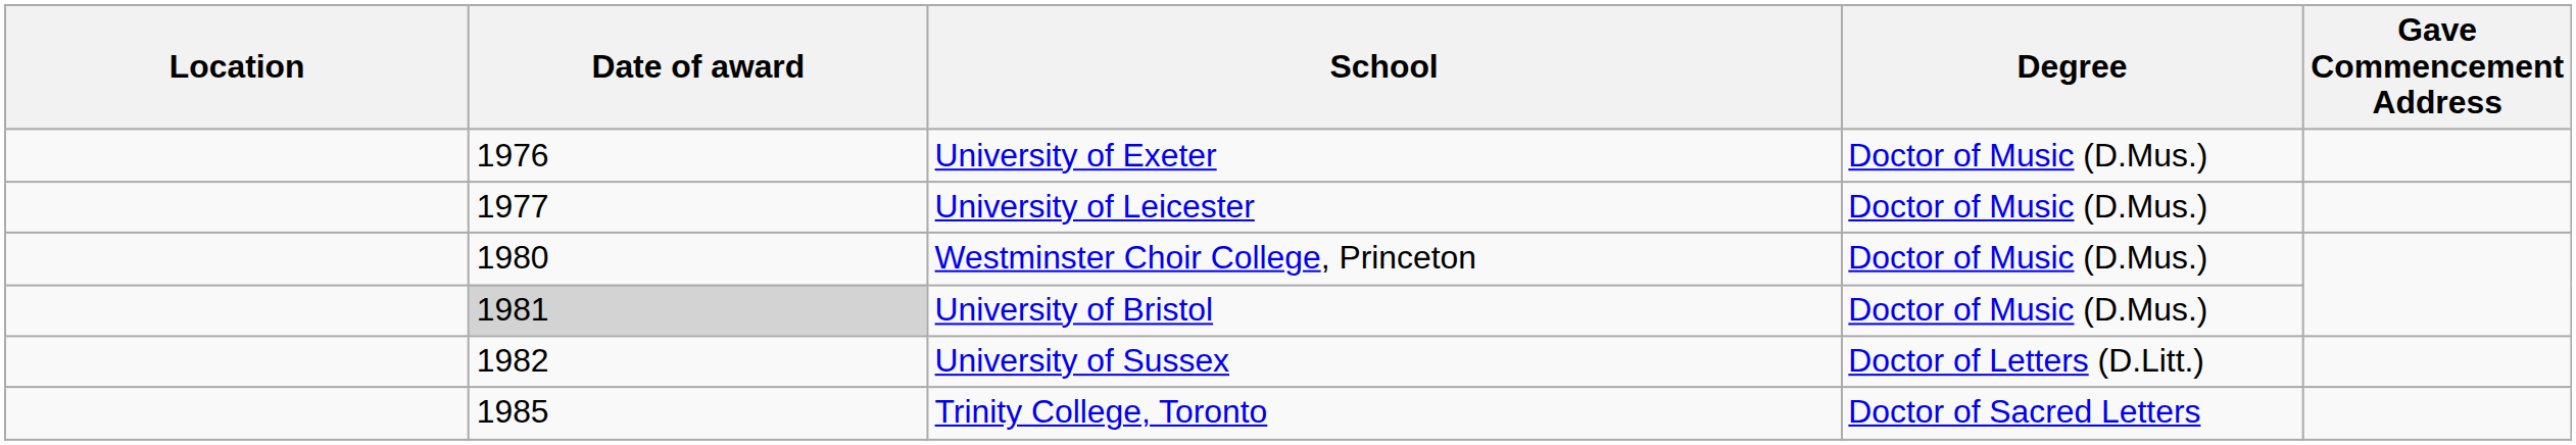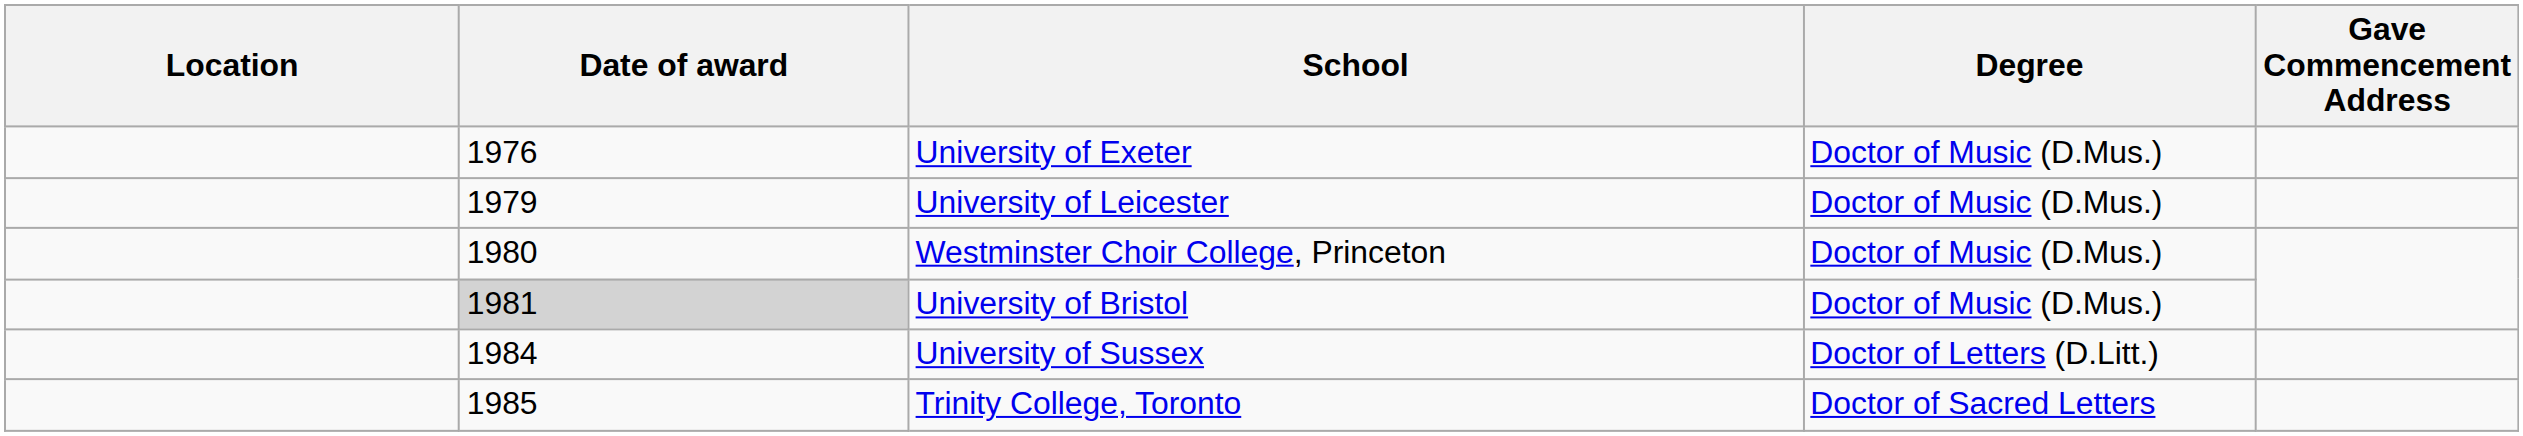 <table class="wikitable" style="width:100%;">
 <tr>
 <th style="width:20%;">Location</th>
 <th style="width:20%;">Date of award</th>
 <th style="width:40%;">School</th>
 <th style="width:20%;">Degree</th>
 <th style="width:20%;">Gave Commencement Address</th>
 </tr>
 <tr>
 <td></td>
 <td>1976</td>
 <td><a href='#'>University of Exeter</a></td>
 <td><a href='#'>Doctor of Music</a> (D.Mus.) </td>
 <td></td>
 </tr>
 <tr>
 <td></td>
-<td>1977</td>
+<td>1979</td>
 <td><a href='#'>University of Leicester</a></td>
 <td><a href='#'>Doctor of Music</a> (D.Mus.) </td>
 <td></td>
 </tr>
 <tr>
 <td></td>
 <td>1980</td>
 <td><a href='#'>Westminster Choir College</a>, Princeton</td>
 <td><a href='#'>Doctor of Music</a> (D.Mus.)</td>
 </tr>
 <tr>
 <td></td>
 <td style="background: lightgrey;">1981</td>
 <td><a href='#'>University of Bristol</a></td>
 <td><a href='#'>Doctor of Music</a> (D.Mus.)</td>
 </tr>
 <tr>
 <td></td>
-<td>1982</td>
+<td>1984</td>
 <td><a href='#'>University of Sussex</a></td>
 <td><a href='#'>Doctor of Letters</a> (D.Litt.) </td>
 <td></td>
 </tr>
 <tr>
 <td></td>
 <td>1985</td>
 <td><a href='#'>Trinity College, Toronto</a></td>
 <td><a href='#'>Doctor of Sacred Letters</a></td>
 </tr>
 </table>
